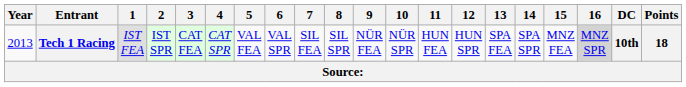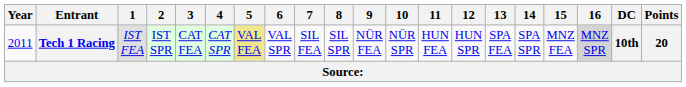 <table class="wikitable" style="text-align:center; font-size:85%">
 <tr>
 <th>Year</th>
 <th>Entrant</th>
 <th>1</th>
 <th>2</th>
 <th>3</th>
 <th>4</th>
 <th>5</th>
 <th>6</th>
 <th>7</th>
 <th>8</th>
 <th>9</th>
 <th>10</th>
 <th>11</th>
 <th>12</th>
 <th>13</th>
 <th>14</th>
 <th>15</th>
 <th>16</th>
 <th>DC</th>
 <th>Points</th>
 </tr>
 <tr>
-<td><a href='#'>2013</a></td>
+<td><a href='#'>2011</a></td>
 <th nowrap><a href='#'>Tech 1 Racing</a></th>
 <td style="background:#DFDFDF;"><em><a href='#'>IST<br>FEA</a></em><br></td>
 <td style="background:#dfffdf;"><a href='#'>IST<br>SPR</a><br></td>
 <td style="background:#dfffdf;"><a href='#'>CAT<br>FEA</a><br></td>
 <td style="background:#dfffdf;"><em><a href='#'>CAT<br>SPR</a></em><br></td>
-<td><a href='#'>VAL<br>FEA</a></td>
+<td style="background: khaki;"><a href='#'>VAL<br>FEA</a></td>
 <td><a href='#'>VAL<br>SPR</a></td>
 <td><a href='#'>SIL<br>FEA</a></td>
 <td><a href='#'>SIL<br>SPR</a></td>
 <td><a href='#'>NÜR<br>FEA</a></td>
 <td><a href='#'>NÜR<br>SPR</a></td>
 <td><a href='#'>HUN<br>FEA</a></td>
 <td><a href='#'>HUN<br>SPR</a></td>
 <td><a href='#'>SPA<br>FEA</a></td>
 <td><a href='#'>SPA<br>SPR</a></td>
 <td><a href='#'>MNZ<br>FEA</a></td>
 <td style="background: lightgrey;"><a href='#'>MNZ<br>SPR</a></td>
 <th>10th</th>
-<th>18</th>
+<th>20</th>
 </tr>
 <tr>
 <th colspan="20">Source:</th>
 </tr>
 </table>
